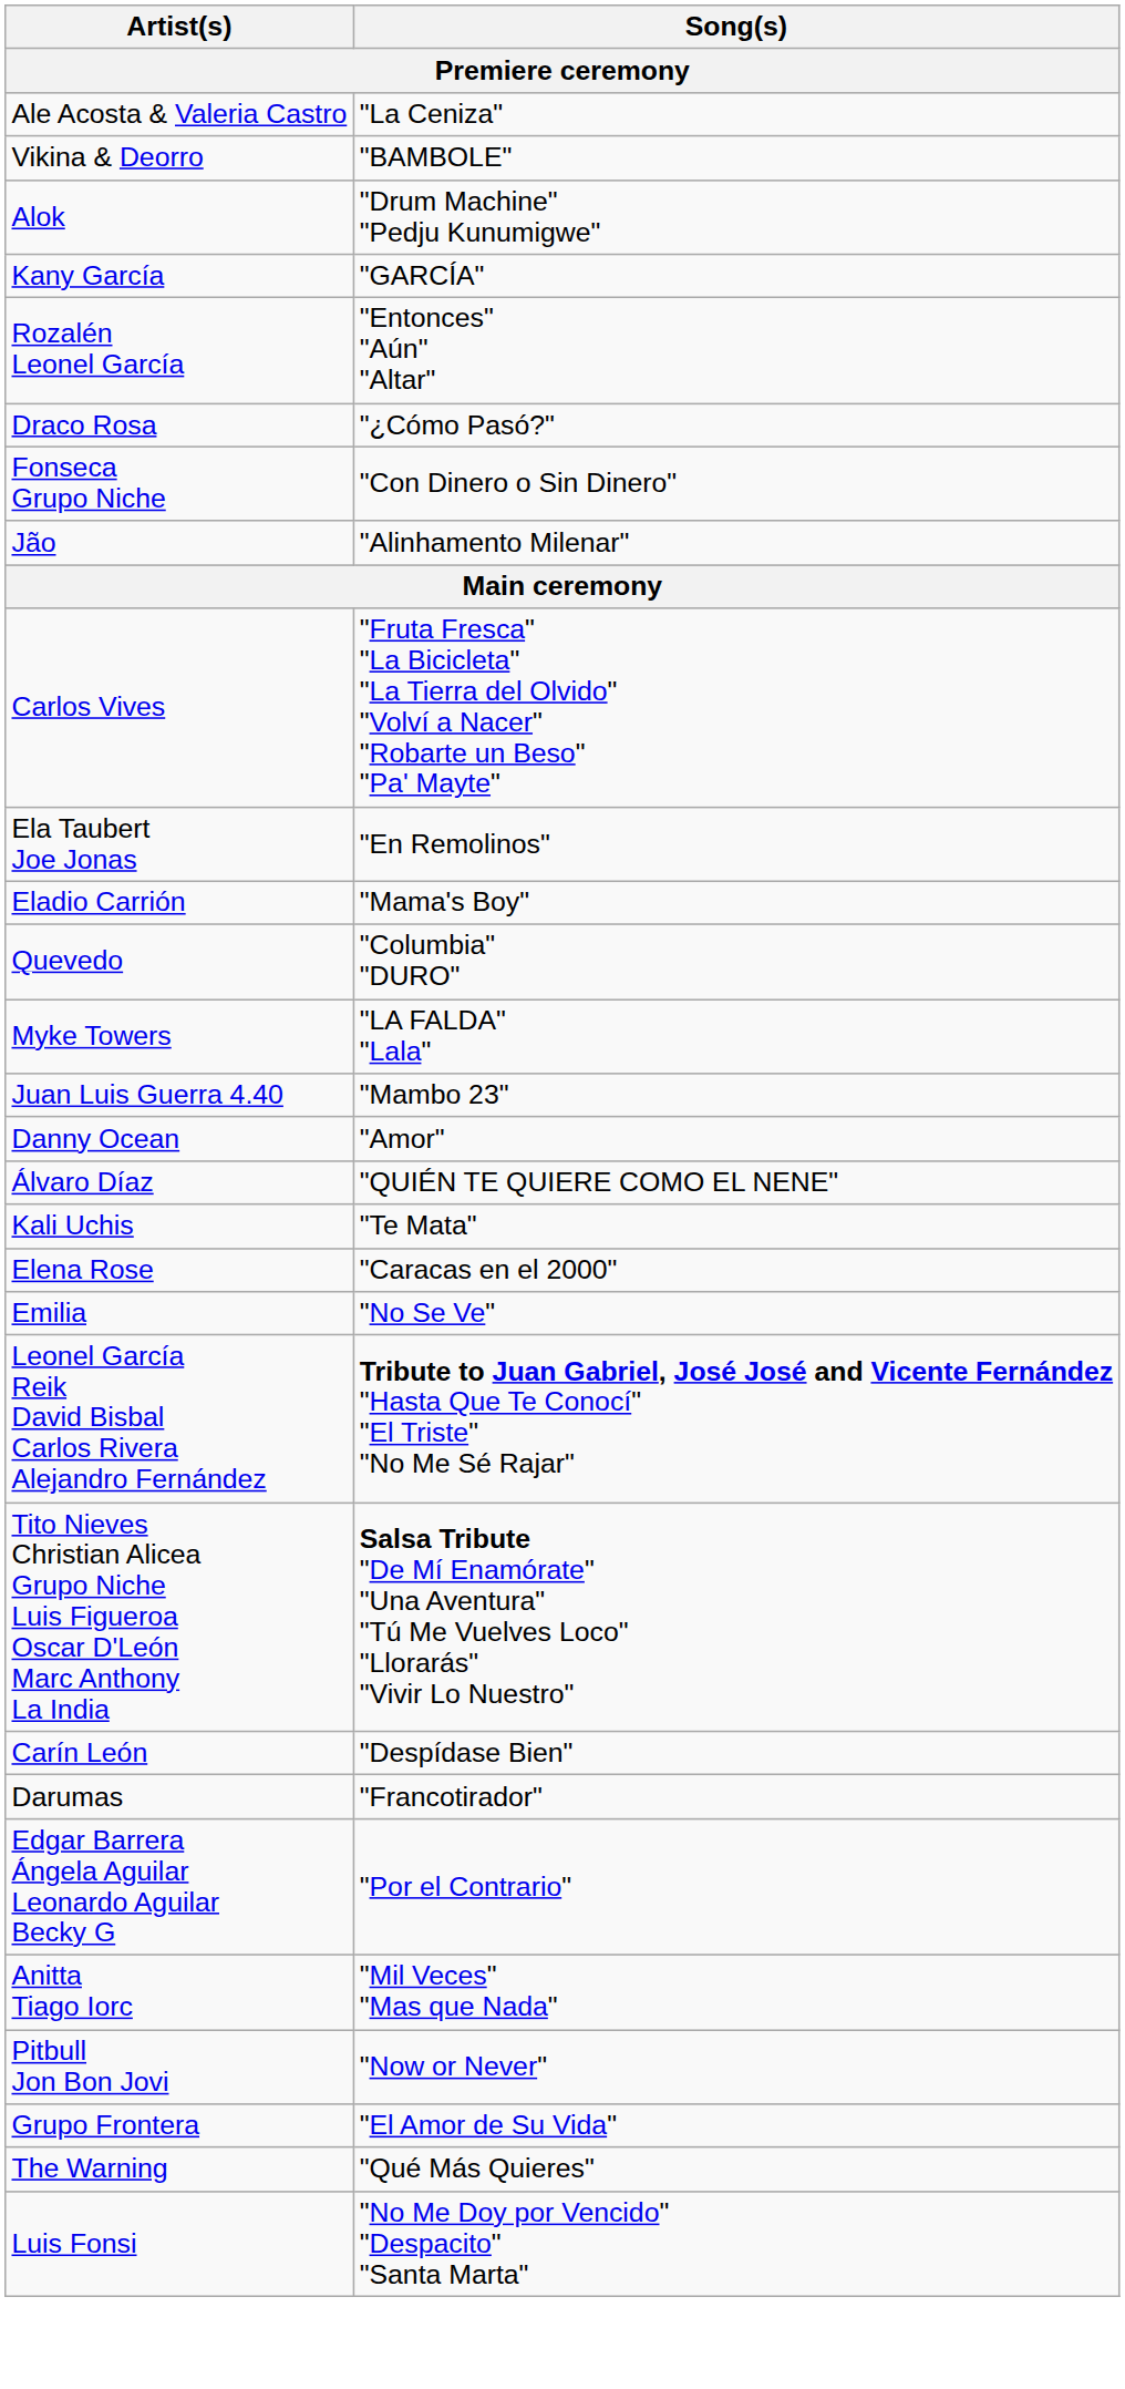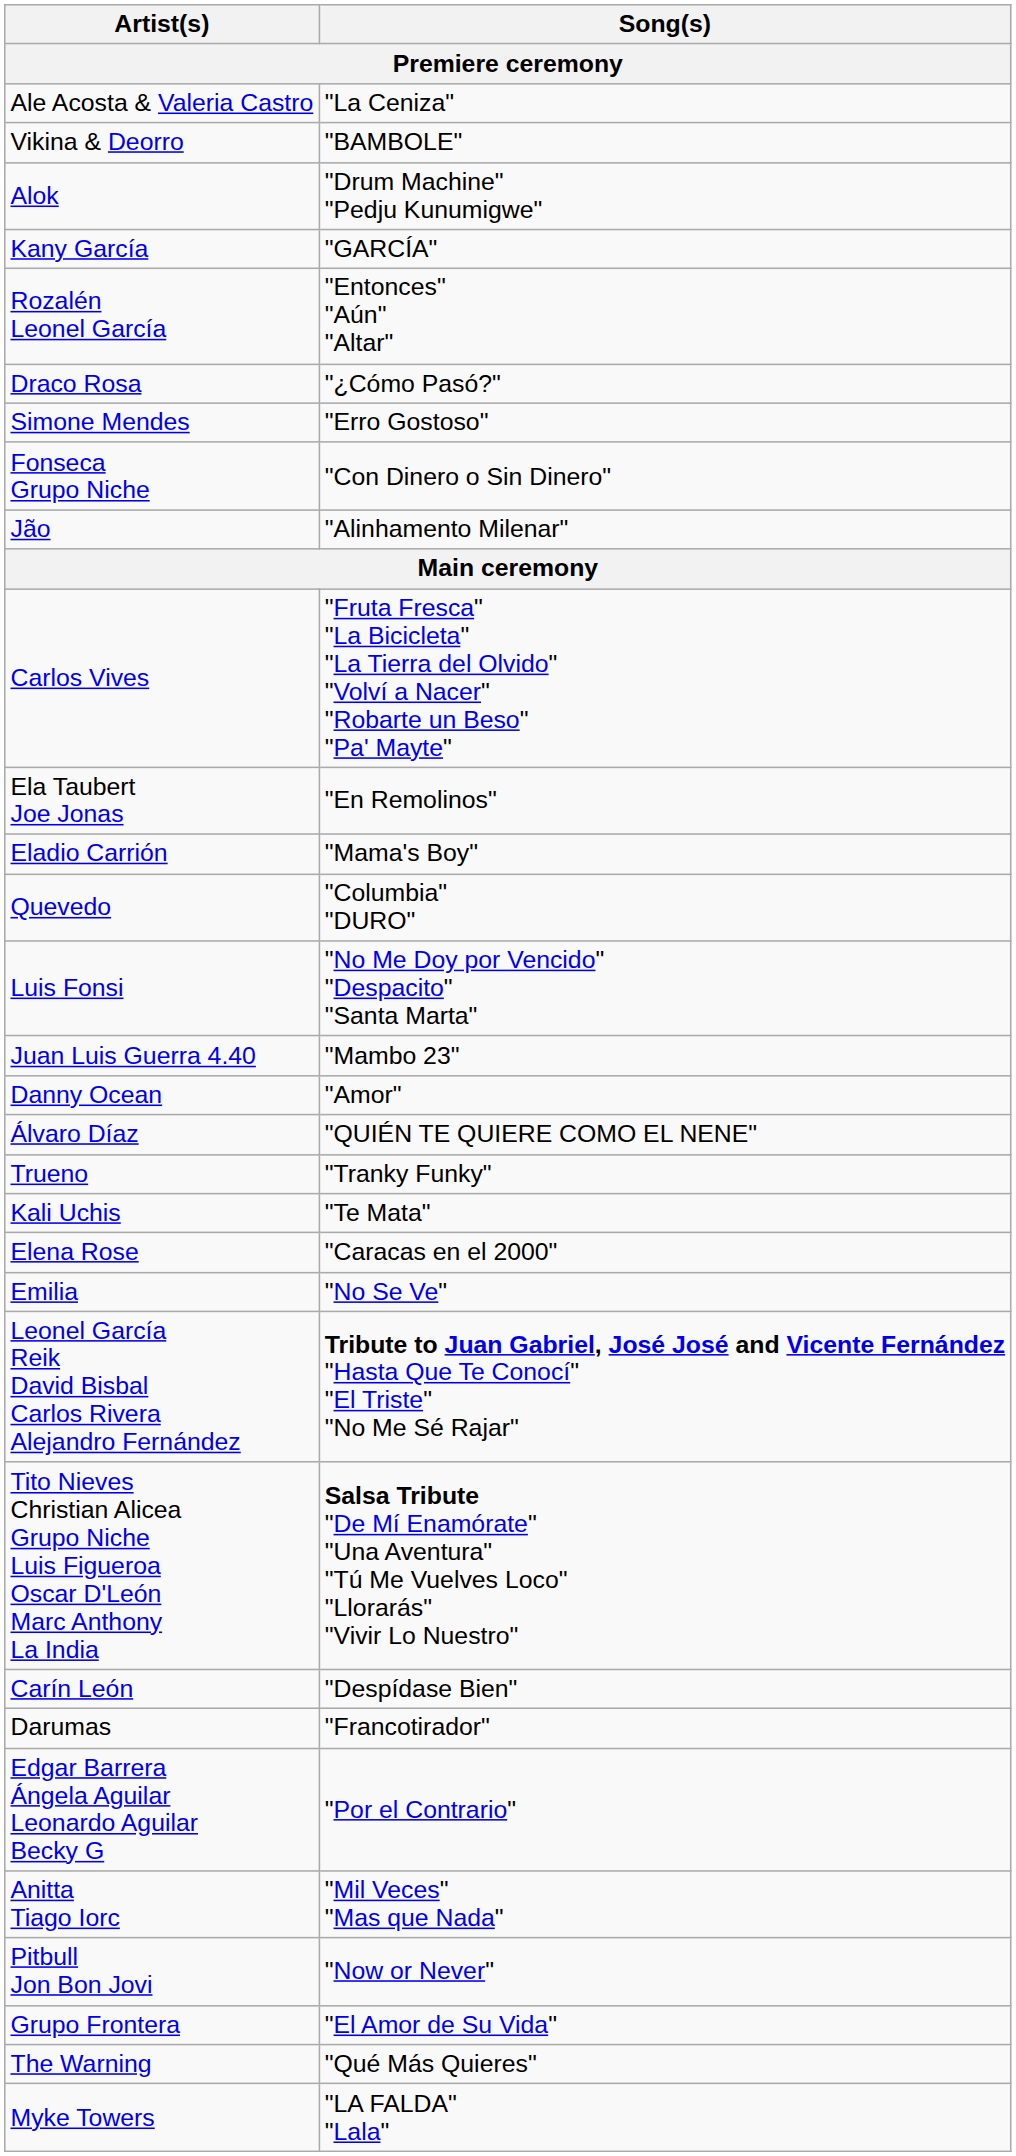 <table class="wikitable">
 <tr>
 <th scope="col">Artist(s)</th>
 <th scope="col">Song(s)</th>
 </tr>
 <tr>
 <th colspan="2" scope="col">Premiere ceremony</th>
 </tr>
 <tr>
 <td>Ale Acosta & <a href='#'>Valeria Castro</a></td>
 <td>"La Ceniza"</td>
 </tr>
 <tr>
 <td>Vikina & <a href='#'>Deorro</a></td>
 <td>"BAMBOLE"</td>
 </tr>
 <tr>
 <td><a href='#'>Alok</a></td>
 <td>"Drum Machine"<br>"Pedju Kunumigwe"</td>
 </tr>
 <tr>
 <td><a href='#'>Kany García</a></td>
 <td>"GARCÍA"</td>
 </tr>
 <tr>
 <td><a href='#'>Rozalén</a><br><a href='#'>Leonel García</a></td>
 <td>"Entonces"<br>"Aún"<br>"Altar"</td>
 </tr>
 <tr>
 <td><a href='#'>Draco Rosa</a></td>
 <td>"¿Cómo Pasó?"</td>
 </tr>
 <tr>
+<td><a href='#'>Simone Mendes</a></td>
+<td>"Erro Gostoso"</td>
+</tr>
+<tr>
 <td><a href='#'>Fonseca</a><br><a href='#'>Grupo Niche</a></td>
 <td>"Con Dinero o Sin Dinero"</td>
 </tr>
 <tr>
 <td><a href='#'>Jão</a></td>
 <td>"Alinhamento Milenar"</td>
 </tr>
 <tr>
 <th colspan="2" scope="col">Main ceremony</th>
 </tr>
 <tr>
 <td><a href='#'>Carlos Vives</a></td>
 <td>"<a href='#'>Fruta Fresca</a>"<br>"<a href='#'>La Bicicleta</a>"<br>"<a href='#'>La Tierra del Olvido</a>"<br>"<a href='#'>Volví a Nacer</a>"<br>"<a href='#'>Robarte un Beso</a>"<br>"<a href='#'>Pa' Mayte</a>"</td>
 </tr>
 <tr>
 <td>Ela Taubert<br><a href='#'>Joe Jonas</a></td>
 <td>"En Remolinos"</td>
 </tr>
 <tr>
 <td><a href='#'>Eladio Carrión</a></td>
 <td>"Mama's Boy"</td>
 </tr>
 <tr>
 <td><a href='#'>Quevedo</a></td>
 <td>"Columbia"<br>"DURO"</td>
 </tr>
 <tr>
-<td><a href='#'>Myke Towers</a></td>
-<td>"LA FALDA"<br>"<a href='#'>Lala</a>"</td>
+<td><a href='#'>Luis Fonsi</a></td>
+<td>"<a href='#'>No Me Doy por Vencido</a>"<br>"<a href='#'>Despacito</a>"<br>"Santa Marta"</td>
 </tr>
 <tr>
 <td><a href='#'>Juan Luis Guerra 4.40</a></td>
 <td>"Mambo 23"</td>
 </tr>
 <tr>
 <td><a href='#'>Danny Ocean</a></td>
 <td>"Amor"</td>
 </tr>
 <tr>
 <td><a href='#'>Álvaro Díaz</a></td>
 <td>"QUIÉN TE QUIERE COMO EL NENE"</td>
+</tr>
+<tr>
+<td><a href='#'>Trueno</a></td>
+<td>"Tranky Funky"</td>
 </tr>
 <tr>
 <td><a href='#'>Kali Uchis</a></td>
 <td>"Te Mata"</td>
 </tr>
 <tr>
 <td><a href='#'>Elena Rose</a></td>
 <td>"Caracas en el 2000"</td>
 </tr>
 <tr>
 <td><a href='#'>Emilia</a></td>
 <td>"<a href='#'>No Se Ve</a>"</td>
 </tr>
 <tr>
 <td><a href='#'>Leonel García</a><br><a href='#'>Reik</a><br><a href='#'>David Bisbal</a><br><a href='#'>Carlos Rivera</a><br><a href='#'>Alejandro Fernández</a></td>
 <td><strong>Tribute to <a href='#'>Juan Gabriel</a>, <a href='#'>José José</a> and <a href='#'>Vicente Fernández</a></strong><br>"<a href='#'>Hasta Que Te Conocí</a>"<br>"<a href='#'>El Triste</a>"<br>"No Me Sé Rajar"</td>
 </tr>
 <tr>
 <td><a href='#'>Tito Nieves</a><br>Christian Alicea<br><a href='#'>Grupo Niche</a><br><a href='#'>Luis Figueroa</a><br><a href='#'>Oscar D'León</a><br><a href='#'>Marc Anthony</a><br><a href='#'>La India</a></td>
 <td><strong>Salsa Tribute</strong><br>"<a href='#'>De Mí Enamórate</a>"<br>"Una Aventura"<br>"Tú Me Vuelves Loco"<br>"Llorarás"<br>"Vivir Lo Nuestro"</td>
 </tr>
 <tr>
 <td><a href='#'>Carín León</a></td>
 <td>"Despídase Bien"</td>
 </tr>
 <tr>
 <td>Darumas</td>
 <td>"Francotirador"</td>
 </tr>
 <tr>
 <td><a href='#'>Edgar Barrera</a><br><a href='#'>Ángela Aguilar</a><br><a href='#'>Leonardo Aguilar</a><br><a href='#'>Becky G</a></td>
 <td>"<a href='#'>Por el Contrario</a>"</td>
 </tr>
 <tr>
 <td><a href='#'>Anitta</a><br><a href='#'>Tiago Iorc</a></td>
 <td>"<a href='#'>Mil Veces</a>"<br>"<a href='#'>Mas que Nada</a>"</td>
 </tr>
 <tr>
 <td><a href='#'>Pitbull</a><br><a href='#'>Jon Bon Jovi</a></td>
 <td>"<a href='#'>Now or Never</a>"</td>
 </tr>
 <tr>
 <td><a href='#'>Grupo Frontera</a></td>
 <td>"<a href='#'>El Amor de Su Vida</a>"</td>
 </tr>
 <tr>
 <td><a href='#'>The Warning</a></td>
 <td>"Qué Más Quieres"</td>
 </tr>
 <tr>
-<td><a href='#'>Luis Fonsi</a></td>
-<td>"<a href='#'>No Me Doy por Vencido</a>"<br>"<a href='#'>Despacito</a>"<br>"Santa Marta"</td>
+<td><a href='#'>Myke Towers</a></td>
+<td>"LA FALDA"<br>"<a href='#'>Lala</a>"</td>
 </tr>
 <tr>
 </tr>
 </table>
